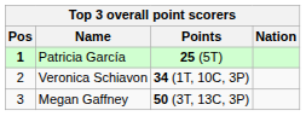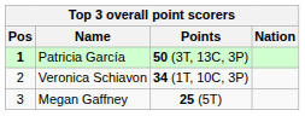 <table class="wikitable" border="1">
 <tr>
 <th colspan=9>Top 3 overall point scorers</th>
 </tr>
 <tr>
 <th>Pos</th>
 <th>Name</th>
 <th>Points</th>
 <th>Nation</th>
 </tr>
 <tr style="background:#d0ffd0; text-align:center;">
 <td><strong>1</strong></td>
 <td style="text-align:left;">Patricia García</td>
-<td><strong>25</strong> (5T)</td>
+<td><strong>50</strong> (3T, 13C, 3P)</td>
 <td></td>
 </tr>
 <tr style="text-align:center;">
 <td>2</td>
 <td style="text-align:left;">Veronica Schiavon</td>
 <td><strong>34</strong> (1T, 10C, 3P)</td>
 <td></td>
 </tr>
 <tr style="text-align:center;">
 <td>3</td>
 <td style="text-align:left;">Megan Gaffney</td>
-<td><strong>50</strong> (3T, 13C, 3P)</td>
+<td><strong>25</strong> (5T)</td>
 <td></td>
 </tr>
 </table>
